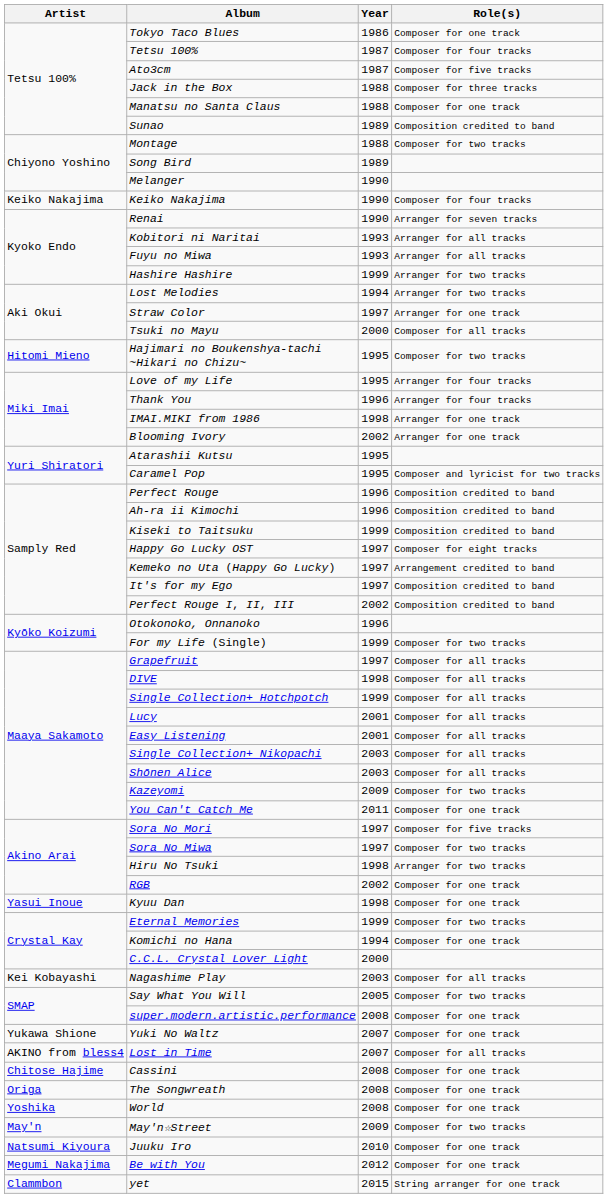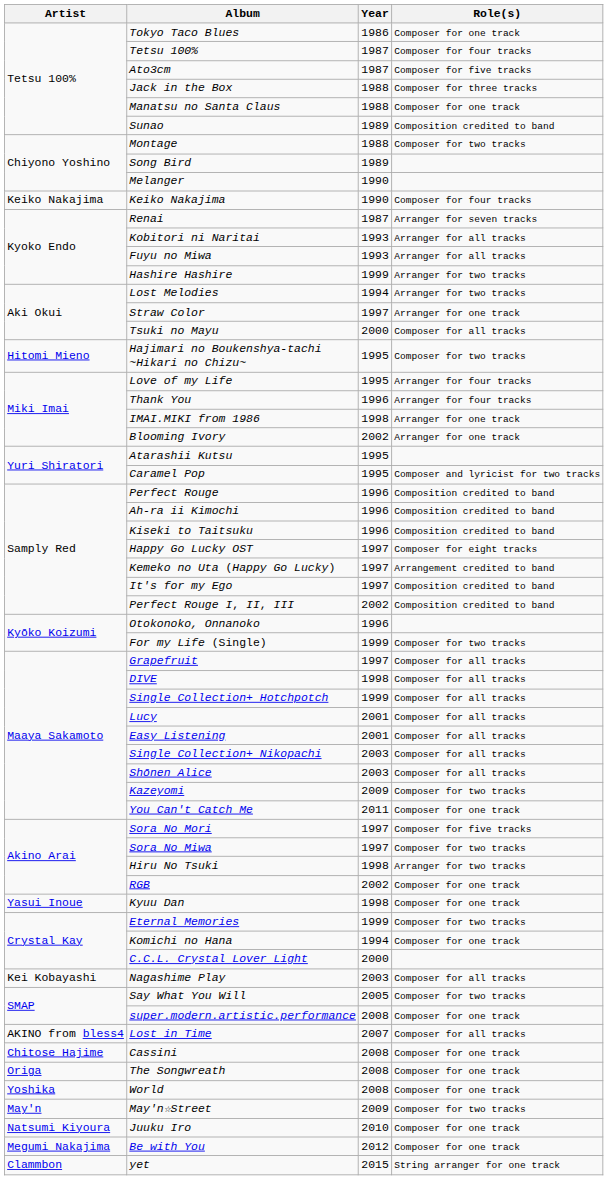 <table class="wikitable">
 <tr>
 <th>Artist</th>
 <th>Album</th>
 <th>Year</th>
 <th>Role(s)</th>
 </tr>
 <tr>
 <td rowspan="6">Tetsu 100%</td>
 <td><em>Tokyo Taco Blues</em></td>
 <td>1986</td>
 <td><small>Composer for one track</small></td>
 </tr>
 <tr>
 <td><em>Tetsu 100%</em></td>
 <td>1987</td>
 <td><small>Composer for four tracks</small></td>
 </tr>
 <tr>
 <td><em>Ato3cm</em></td>
 <td>1987</td>
 <td><small>Composer for five tracks</small></td>
 </tr>
 <tr>
 <td><em>Jack in the Box</em></td>
 <td>1988</td>
 <td><small>Composer for three tracks</small></td>
 </tr>
 <tr>
 <td><em>Manatsu no Santa Claus</em></td>
 <td>1988</td>
 <td><small>Composer for one track</small></td>
 </tr>
 <tr>
 <td><em>Sunao</em></td>
 <td>1989</td>
 <td><small>Composition credited to band</small></td>
 </tr>
 <tr>
 <td rowspan="3">Chiyono Yoshino</td>
 <td><em>Montage</em></td>
 <td>1988</td>
 <td><small>Composer for two tracks</small></td>
 </tr>
 <tr>
 <td><em>Song Bird</em></td>
 <td>1989</td>
 <td><small></small></td>
 </tr>
 <tr>
 <td><em>Melanger</em></td>
 <td>1990</td>
 <td><small></small></td>
 </tr>
 <tr>
 <td>Keiko Nakajima</td>
 <td><em>Keiko Nakajima</em></td>
 <td>1990</td>
 <td><small>Composer for four tracks</small></td>
 </tr>
 <tr>
 <td rowspan="4">Kyoko Endo</td>
 <td><em>Renai</em></td>
-<td>1990</td>
+<td>1987</td>
 <td><small>Arranger for seven tracks</small></td>
 </tr>
 <tr>
 <td><em>Kobitori ni Naritai</em></td>
 <td>1993</td>
 <td><small>Arranger for all tracks</small></td>
 </tr>
 <tr>
 <td><em>Fuyu no Miwa</em></td>
 <td>1993</td>
 <td><small>Arranger for all tracks</small></td>
 </tr>
 <tr>
 <td><em>Hashire Hashire</em></td>
 <td>1999</td>
 <td><small>Arranger for two tracks</small></td>
 </tr>
 <tr>
 <td rowspan="3">Aki Okui</td>
 <td><em>Lost Melodies</em></td>
 <td>1994</td>
 <td><small>Arranger for two tracks</small></td>
 </tr>
 <tr>
 <td><em>Straw Color</em></td>
 <td>1997</td>
 <td><small>Arranger for one track</small></td>
 </tr>
 <tr>
 <td><em>Tsuki no Mayu</em></td>
 <td>2000</td>
 <td><small>Composer for all tracks</small></td>
 </tr>
 <tr>
 <td><a href='#'>Hitomi Mieno</a></td>
 <td><em>Hajimari no Boukenshya-tachi</em><br><em>~Hikari no Chizu~</em></td>
 <td>1995</td>
 <td><small>Composer for two tracks</small></td>
 </tr>
 <tr>
 <td rowspan="4"><a href='#'>Miki Imai</a></td>
 <td><em>Love of my Life</em></td>
 <td>1995</td>
 <td><small>Arranger for four tracks</small></td>
 </tr>
 <tr>
 <td><em>Thank You</em></td>
 <td>1996</td>
 <td><small>Arranger for four tracks</small></td>
 </tr>
 <tr>
 <td><em>IMAI.MIKI from 1986</em></td>
 <td>1998</td>
 <td><small>Arranger for one track</small></td>
 </tr>
 <tr>
 <td><em>Blooming Ivory</em></td>
 <td>2002</td>
 <td><small>Arranger for one track</small></td>
 </tr>
 <tr>
 <td rowspan="2"><a href='#'>Yuri Shiratori</a></td>
 <td><em>Atarashii Kutsu</em></td>
 <td>1995</td>
 <td><small></small></td>
 </tr>
 <tr>
 <td><em>Caramel Pop</em></td>
 <td>1995</td>
 <td><small>Composer and lyricist for two tracks</small></td>
 </tr>
 <tr>
 <td rowspan="7">Samply Red</td>
 <td><em>Perfect Rouge</em></td>
 <td>1996</td>
 <td><small>Composition credited to band</small></td>
 </tr>
 <tr>
 <td><em>Ah-ra ii Kimochi</em></td>
 <td>1996</td>
 <td><small>Composition credited to band</small></td>
 </tr>
 <tr>
 <td><em>Kiseki to Taitsuku</em></td>
-<td>1999</td>
+<td>1996</td>
 <td><small>Composition credited to band</small></td>
 </tr>
 <tr>
 <td><em>Happy Go Lucky OST</em></td>
 <td>1997</td>
 <td><small>Composer for eight tracks</small></td>
 </tr>
 <tr>
 <td><em>Kemeko no Uta</em> (<em>Happy Go Lucky</em>)</td>
 <td>1997</td>
 <td><small>Arrangement credited to band</small></td>
 </tr>
 <tr>
 <td><em>It's for my Ego</em></td>
 <td>1997</td>
 <td><small>Composition credited to band</small></td>
 </tr>
 <tr>
 <td><em>Perfect Rouge I</em>, <em>II</em>, <em>III</em></td>
 <td>2002</td>
 <td><small>Composition credited to band</small></td>
 </tr>
 <tr>
 <td rowspan="2"><a href='#'>Kyōko Koizumi</a></td>
 <td><em>Otokonoko, Onnanoko</em></td>
 <td>1996</td>
 <td><small></small></td>
 </tr>
 <tr>
 <td><em>For my Life</em> (Single)</td>
 <td>1999</td>
 <td><small>Composer for two tracks</small></td>
 </tr>
 <tr>
 <td rowspan="9"><a href='#'>Maaya Sakamoto</a></td>
 <td><em><a href='#'>Grapefruit</a></em></td>
 <td>1997</td>
 <td><small>Composer for all tracks</small></td>
 </tr>
 <tr>
 <td><em><a href='#'>DIVE</a></em></td>
 <td>1998</td>
 <td><small>Composer for all tracks</small></td>
 </tr>
 <tr>
 <td><em><a href='#'>Single Collection+ Hotchpotch</a></em></td>
 <td>1999</td>
 <td><small>Composer for all tracks</small></td>
 </tr>
 <tr>
 <td><em><a href='#'>Lucy</a></em></td>
 <td>2001</td>
 <td><small>Composer for all tracks</small></td>
 </tr>
 <tr>
 <td><em><a href='#'>Easy Listening</a></em></td>
 <td>2001</td>
 <td><small>Composer for all tracks</small></td>
 </tr>
 <tr>
 <td><em><a href='#'>Single Collection+ Nikopachi</a></em></td>
 <td>2003</td>
 <td><small>Composer for all tracks</small></td>
 </tr>
 <tr>
 <td><em><a href='#'>Shōnen Alice</a></em></td>
 <td>2003</td>
 <td><small>Composer for all tracks</small></td>
 </tr>
 <tr>
 <td><em><a href='#'>Kazeyomi</a></em></td>
 <td>2009</td>
 <td><small>Composer for two tracks</small></td>
 </tr>
 <tr>
 <td><em><a href='#'>You Can't Catch Me</a></em></td>
 <td>2011</td>
 <td><small>Composer for one track</small></td>
 </tr>
 <tr>
 <td rowspan="4"><a href='#'>Akino Arai</a></td>
 <td><em><a href='#'>Sora No Mori</a></em></td>
 <td>1997</td>
 <td><small>Composer for five tracks</small></td>
 </tr>
 <tr>
 <td><em><a href='#'>Sora No Miwa</a></em></td>
 <td>1997</td>
 <td><small>Composer for two tracks</small></td>
 </tr>
 <tr>
 <td><em>Hiru No Tsuki</em></td>
 <td>1998</td>
 <td><small>Arranger for two tracks</small></td>
 </tr>
 <tr>
 <td><em><a href='#'>RGB</a></em></td>
 <td>2002</td>
 <td><small>Composer for one track</small></td>
 </tr>
 <tr>
 <td><a href='#'>Yasui Inoue</a></td>
 <td><em>Kyuu Dan</em></td>
 <td>1998</td>
 <td><small>Composer for one track</small></td>
 </tr>
 <tr>
 <td rowspan="3"><a href='#'>Crystal Kay</a></td>
 <td><em><a href='#'>Eternal Memories</a></em></td>
 <td>1999</td>
 <td><small>Composer for two tracks</small></td>
 </tr>
 <tr>
 <td><em>Komichi no Hana</em></td>
 <td>1994</td>
 <td><small>Composer for one track</small></td>
 </tr>
 <tr>
 <td><em><a href='#'>C.C.L. Crystal Lover Light</a></em></td>
 <td>2000</td>
 <td><small></small></td>
 </tr>
 <tr>
 <td>Kei Kobayashi</td>
 <td><em>Nagashime Play</em></td>
 <td>2003</td>
 <td><small>Composer for all tracks</small></td>
 </tr>
 <tr>
 <td rowspan="2"><a href='#'>SMAP</a></td>
 <td><em>Say What You Will</em></td>
 <td>2005</td>
 <td><small>Composer for two tracks</small></td>
 </tr>
 <tr>
 <td><em><a href='#'>super.modern.artistic.performance</a></em></td>
 <td>2008</td>
 <td><small>Composer for one track</small></td>
 </tr>
 <tr>
-<td>Yukawa Shione</td>
-<td><em>Yuki No Waltz</em></td>
-<td>2007</td>
-<td><small>Composer for one track</small></td>
-</tr>
-<tr>
 <td>AKINO from <a href='#'>bless4</a></td>
 <td><em><a href='#'>Lost in Time</a></em></td>
 <td>2007</td>
 <td><small>Composer for all tracks</small></td>
 </tr>
 <tr>
 <td><a href='#'>Chitose Hajime</a></td>
 <td><em>Cassini</em></td>
 <td>2008</td>
 <td><small>Composer for one track</small></td>
 </tr>
 <tr>
 <td rowspan=""><a href='#'>Origa</a></td>
 <td><em>The Songwreath</em></td>
 <td>2008</td>
 <td><small>Composer for one track</small></td>
 </tr>
 <tr>
 <td><a href='#'>Yoshika</a></td>
 <td><em>World</em></td>
 <td>2008</td>
 <td><small>Composer for one track</small></td>
 </tr>
 <tr>
 <td><a href='#'>May'n</a></td>
 <td><em>May'n☆Street</em></td>
 <td>2009</td>
 <td><small>Composer for two tracks</small></td>
 </tr>
 <tr>
 <td><a href='#'>Natsumi Kiyoura</a></td>
 <td><em>Juuku Iro</em></td>
 <td>2010</td>
 <td><small>Composer for one track</small></td>
 </tr>
 <tr>
 <td><a href='#'>Megumi Nakajima</a></td>
 <td><em><a href='#'>Be with You</a></em></td>
 <td>2012</td>
 <td><small>Composer for one track</small></td>
 </tr>
 <tr>
 <td><a href='#'>Clammbon</a></td>
 <td><em>yet</em></td>
 <td>2015</td>
 <td><small>String arranger for one track</small></td>
 </tr>
 </table>
